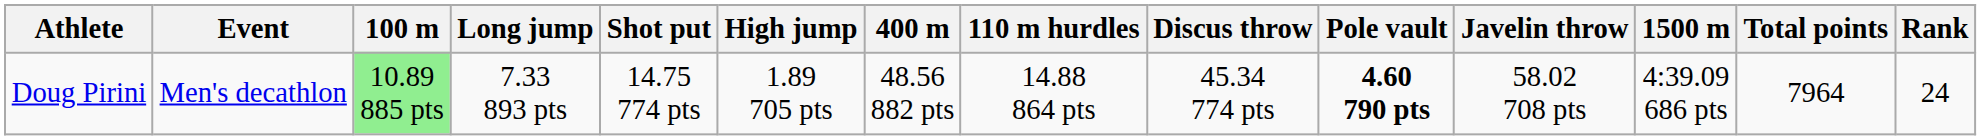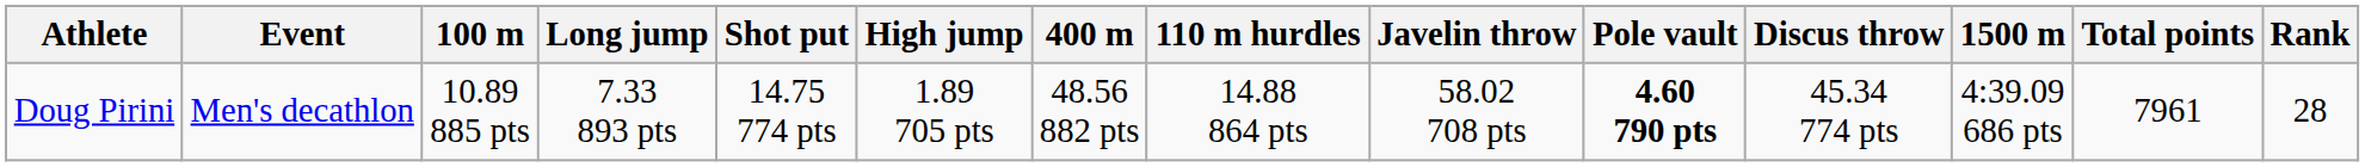 <table class="wikitable" style="font-size:90%">
 <tr>
 <th>Athlete</th>
 <th>Event</th>
 <th>100 m</th>
 <th>Long jump</th>
 <th>Shot put</th>
 <th>High jump</th>
 <th>400 m</th>
 <th>110 m hurdles</th>
+<th>Javelin throw</th>
+<th>Pole vault</th>
 <th>Discus throw</th>
-<th>Pole vault</th>
-<th>Javelin throw</th>
 <th>1500 m</th>
 <th>Total points</th>
 <th>Rank</th>
 </tr>
 <tr align=center>
 <td align=left><a href='#'>Doug Pirini</a></td>
 <td align=left><a href='#'>Men's decathlon</a></td>
-<td style="background: lightgreen;">10.89<br>885 pts</td>
+<td>10.89<br>885 pts</td>
 <td>7.33<br>893 pts</td>
 <td>14.75<br>774 pts</td>
 <td>1.89<br>705 pts</td>
 <td>48.56<br>882 pts</td>
 <td>14.88<br>864 pts</td>
+<td>58.02<br>708 pts</td>
+<td><strong>4.60<br>790 pts</strong></td>
 <td>45.34<br>774 pts</td>
-<td><strong>4.60<br>790 pts</strong></td>
-<td>58.02<br>708 pts</td>
 <td>4:39.09<br>686 pts</td>
-<td>7964</td>
-<td>24</td>
+<td>7961</td>
+<td>28</td>
 </tr>
 </table>
